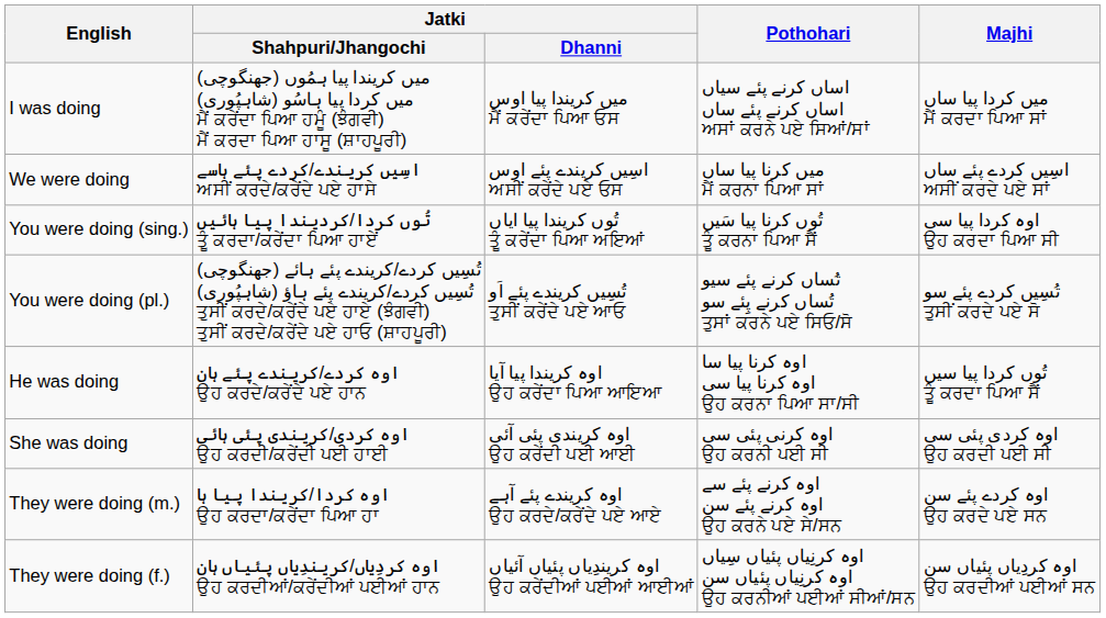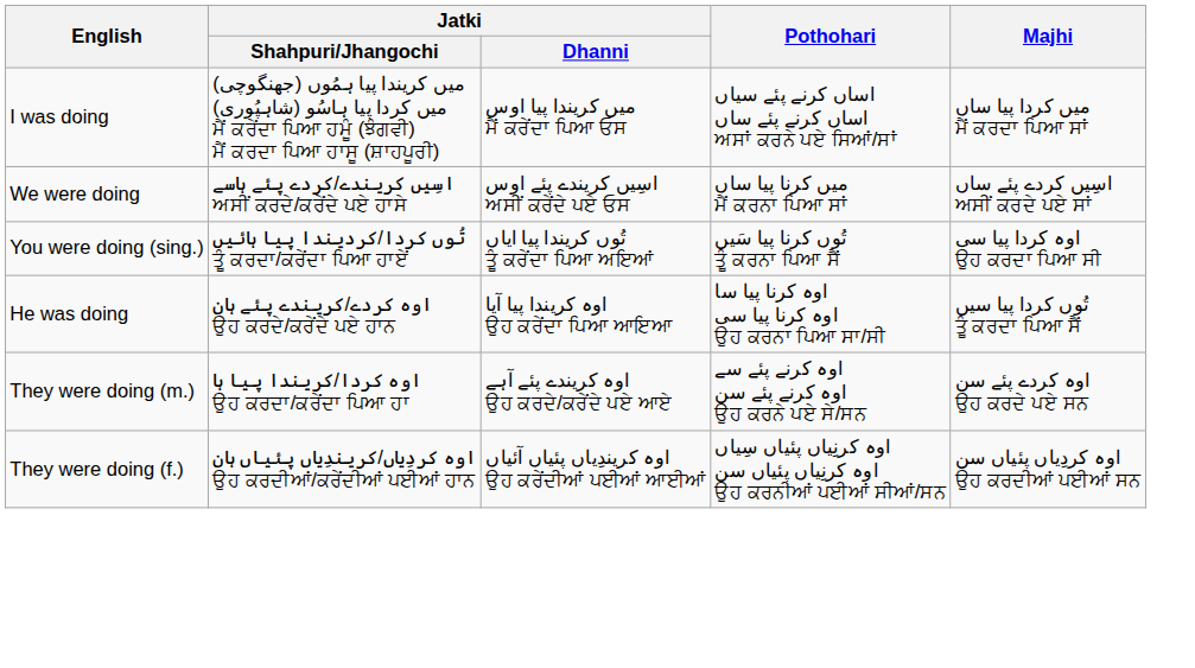 <table class="wikitable sortable">
 <tr>
 <th rowspan="2">English</th>
 <th colspan="2">Jatki</th>
 <th rowspan="2"><a href='#'>Pothohari</a></th>
 <th rowspan="2"><a href='#'>Majhi</a></th>
 </tr>
 <tr>
 <th>Shahpuri/Jhangochi</th>
 <th><a href='#'>Dhanni</a></th>
 </tr>
 <tr>
 <td>I was doing</td>
 <td>میں کریندا پیا ہمُوں (جھنگوچی)<br>میں کردا پیا ہاسُو (شاہپُوری)<br>ਮੈਂ ਕਰੇਂਦਾ ਪਿਆ ਹਮੂੰ (ਝੰਗਵੀ)<br>ਮੈਂ ਕਰਦਾ ਪਿਆ ਹਾਸੂ (ਸ਼ਾਹਪੂਰੀ)</td>
 <td>میں کریندا پیا اوس<br>ਮੈਂ ਕਰੇਂਦਾ ਪਿਆ ਓਸ</td>
 <td>اساں کرنے پئے سیاں<br>اساں کرنے پئے ساں<br>ਅਸਾਂ ਕਰਨੇ ਪਏ ਸਿਆਂ/ਸਾਂ</td>
 <td>میں کردا پیا ساں<br>ਮੈਂ ਕਰਦਾ ਪਿਆ ਸਾਂ</td>
 </tr>
 <tr>
 <td>We were doing</td>
 <td>اسِیں کریندے/کردے پئے ہاسے<br>ਅਸੀਂ ਕਰਦੇ/ਕਰੇਂਦੇ ਪਏ ਹਾਸੇ</td>
 <td>اسِیں کریندے پئے اوس<br>ਅਸੀਂ ਕਰੇਂਦੇ ਪਏ ਓਸ</td>
 <td>میں کرنا پیا ساں<br>ਮੈਂ ਕਰਨਾ ਪਿਆ ਸਾਂ</td>
 <td>اسِیں کردے پئے ساں<br>ਅਸੀਂ ਕਰਦੇ ਪਏ ਸਾਂ</td>
 </tr>
 <tr>
 <td>You were doing (sing.)</td>
 <td>تُوں کردا/کردیندا پیا ہائیں<br>ਤੂੰ ਕਰਦਾ/ਕਰੇਂਦਾ ਪਿਆ ਹਾਏਂ</td>
 <td>تُوں کریندا پیا ایاں<br>ਤੂੰ ਕਰੇਂਦਾ ਪਿਆ ਅਇਆਂ</td>
 <td>تُوں کرنا پیا سَیں<br>ਤੂੰ ਕਰਨਾ ਪਿਆ ਸੈਂ</td>
 <td>اوہ کردا پیا سی<br>ਉਹ ਕਰਦਾ ਪਿਆ ਸੀ</td>
 </tr>
 <tr>
-<td>You were doing (pl.)</td>
-<td>تُسِیں کردے/کریندے پئے ہائے (جھنگوچی)<br>تُسِیں کردے/کریندے پئے ہاؤ (شاہپُوری)<br>ਤੁਸੀਂ ਕਰਦੇ/ਕਰੇਂਦੇ ਪਏ ਹਾਏ (ਝੰਗਵੀ)<br>ਤੁਸੀਂ ਕਰਦੇ/ਕਰੇਂਦੇ ਪਏ ਹਾਓ (ਸ਼ਾਹਪੂਰੀ)</td>
-<td>تُسِیں کریندے پئے اَو<br>ਤੁਸੀਂ ਕਰੇਂਦੇ ਪਏ ਆਓ</td>
-<td>تُساں کرنے پئے سیو<br>تُساں کرنے پِئے سو<br>ਤੁਸਾਂ ਕਰਨੇ ਪਏ ਸਿਓ/ਸੋ</td>
-<td>تُسِیں کردے پئے سو<br>ਤੁਸੀਂ ਕਰਦੇ ਪਏ ਸੋ</td>
-</tr>
-<tr>
 <td>He was doing</td>
 <td>اوہ کردے/کریندے پئے ہان<br>ਉਹ ਕਰਦੇ/ਕਰੇਂਦੇ ਪਏ ਹਾਨ</td>
 <td>اوہ کریندا پیا آیا<br>ਉਹ ਕਰੇਂਦਾ ਪਿਆ ਆਇਆ</td>
 <td>اوہ کرنا پیا سا<br>اوہ کرنا پیا سی<br>ਉਹ ਕਰਨਾ ਪਿਆ ਸਾ/ਸੀ</td>
 <td>تُوں کردا پیا سیں<br>ਤੂੰ ਕਰਦਾ ਪਿਆ ਸੈਂ</td>
-</tr>
-<tr>
-<td>She was doing</td>
-<td>اوہ کردی/کریندی پئی ہائی<br>ਉਹ ਕਰਦੀ/ਕਰੇਂਦੀ ਪਈ ਹਾਈ</td>
-<td>اوہ کریندی پئی آئی<br>ਉਹ ਕਰੇਂਦੀ ਪਈ ਆਈ</td>
-<td>اوہ کرنی پئی سی<br>ਉਹ ਕਰਨੀ ਪਈ ਸੀ</td>
-<td>اوہ کردی پئی سی<br>ਉਹ ਕਰਦੀ ਪਈ ਸੀ</td>
 </tr>
 <tr>
 <td>They were doing (m.)</td>
 <td>اوہ کردا/کریندا پیا ہا<br>ਉਹ ਕਰਦਾ/ਕਰੇਂਦਾ ਪਿਆ ਹਾ</td>
 <td>اوہ کریندے پئے آہے<br>ਉਹ ਕਰਦੇ/ਕਰੇਂਦੇ ਪਏ ਆਏ</td>
 <td>اوہ کرنے پئے سے<br>اوہ کرنے پئے سن<br>ਉਹ ਕਰਨੇ ਪਏ ਸੇ/ਸਨ</td>
 <td>اوہ کردے پئے سن<br>ਉਹ ਕਰਦੇ ਪਏ ਸਨ</td>
 </tr>
 <tr>
 <td>They were doing (f.)</td>
 <td>اوہ کردِیاں/کریندِیاں پئیاں ہان<br>ਉਹ ਕਰਦੀਆਂ/ਕਰੇਂਦੀਆਂ ਪਈਆਂ ਹਾਨ</td>
 <td>اوہ کریندِیاں پئیاں آئیاں<br>ਉਹ ਕਰੇਂਦੀਆਂ ਪਈਆਂ ਆਈਆਂ</td>
 <td>اوہ کرنِیاں پئیاں سِیاں<br>اوہ کرنِیاں پئیاں سن<br>ਉਹ ਕਰਨੀਆਂ ਪਈਆਂ ਸੀਆਂ/ਸਨ</td>
 <td>اوہ کردِیاں پئیاں سن<br>ਉਹ ਕਰਦੀਆਂ ਪਈਆਂ ਸਨ</td>
 </tr>
 </table>
